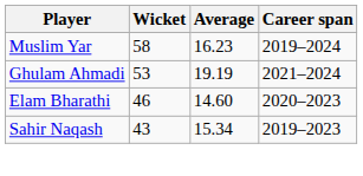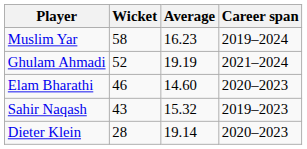 <table class="wikitable">
 <tr>
 <th>Player</th>
 <th>Wicket</th>
 <th>Average</th>
 <th>Career span</th>
 </tr>
 <tr>
 <td><a href='#'>Muslim Yar</a></td>
 <td>58</td>
 <td>16.23</td>
 <td>2019–2024</td>
 </tr>
 <tr>
 <td><a href='#'>Ghulam Ahmadi</a></td>
-<td>53</td>
+<td>52</td>
 <td>19.19</td>
 <td>2021–2024</td>
 </tr>
 <tr>
 <td><a href='#'>Elam Bharathi</a></td>
 <td>46</td>
 <td>14.60</td>
 <td>2020–2023</td>
 </tr>
 <tr>
 <td><a href='#'>Sahir Naqash</a></td>
 <td>43</td>
-<td>15.34</td>
+<td>15.32</td>
 <td>2019–2023</td>
 </tr>
+<tr>
+<td><a href='#'>Dieter Klein</a></td>
+<td>28</td>
+<td>19.14</td>
+<td>2020–2023</td>
+</tr>
 </table>
